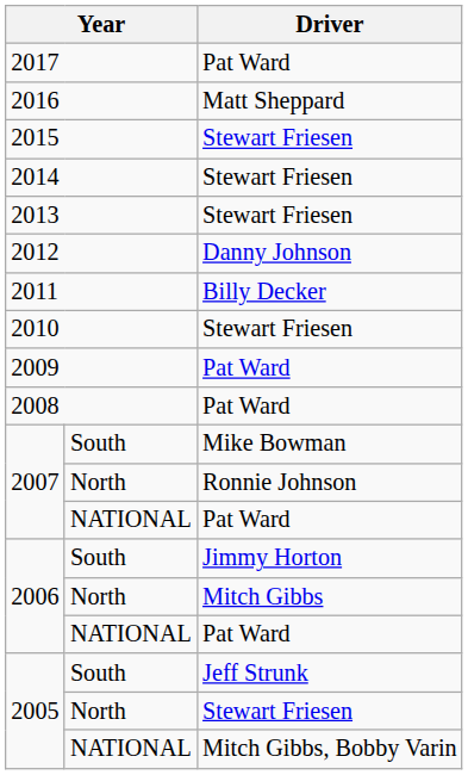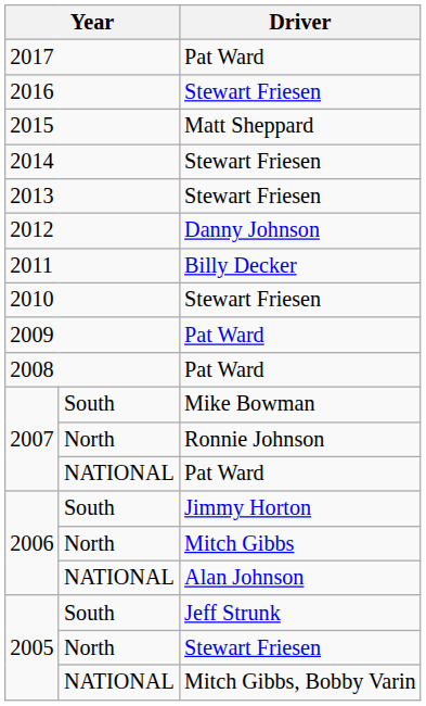 <table class="wikitable">
 <tr>
 <th colspan="2"><strong>Year</strong></th>
 <th><strong>Driver</strong></th>
 </tr>
 <tr>
 <td colspan="2">2017</td>
 <td>Pat Ward</td>
 </tr>
 <tr>
 <td colspan="2">2016</td>
-<td>Matt Sheppard</td>
+<td><a href='#'>Stewart Friesen</a></td>
 </tr>
 <tr>
 <td colspan="2">2015</td>
-<td><a href='#'>Stewart Friesen</a></td>
+<td>Matt Sheppard</td>
 </tr>
 <tr>
 <td colspan="2">2014</td>
 <td>Stewart Friesen</td>
 </tr>
 <tr>
 <td colspan="2">2013</td>
 <td>Stewart Friesen</td>
 </tr>
 <tr>
 <td colspan="2">2012</td>
 <td><a href='#'>Danny Johnson</a></td>
 </tr>
 <tr>
 <td colspan="2">2011</td>
 <td><a href='#'>Billy Decker</a></td>
 </tr>
 <tr>
 <td colspan="2">2010</td>
 <td>Stewart Friesen</td>
 </tr>
 <tr>
 <td colspan="2">2009</td>
 <td><a href='#'>Pat Ward</a></td>
 </tr>
 <tr>
 <td colspan="2">2008</td>
 <td>Pat Ward</td>
 </tr>
 <tr>
 <td rowspan="3">2007</td>
 <td>South</td>
 <td>Mike Bowman</td>
 </tr>
 <tr>
 <td>North</td>
 <td>Ronnie Johnson</td>
 </tr>
 <tr>
 <td>NATIONAL</td>
 <td>Pat Ward</td>
 </tr>
 <tr>
 <td rowspan="3">2006</td>
 <td>South</td>
 <td><a href='#'>Jimmy Horton</a></td>
 </tr>
 <tr>
 <td>North</td>
 <td><a href='#'>Mitch Gibbs</a></td>
 </tr>
 <tr>
 <td>NATIONAL</td>
-<td>Pat Ward</td>
+<td><a href='#'>Alan Johnson</a></td>
 </tr>
 <tr>
 <td rowspan="3">2005</td>
 <td>South</td>
 <td><a href='#'>Jeff Strunk</a></td>
 </tr>
 <tr>
 <td>North</td>
 <td><a href='#'>Stewart Friesen</a></td>
 </tr>
 <tr>
 <td>NATIONAL</td>
 <td>Mitch Gibbs, Bobby Varin</td>
 </tr>
 </table>
